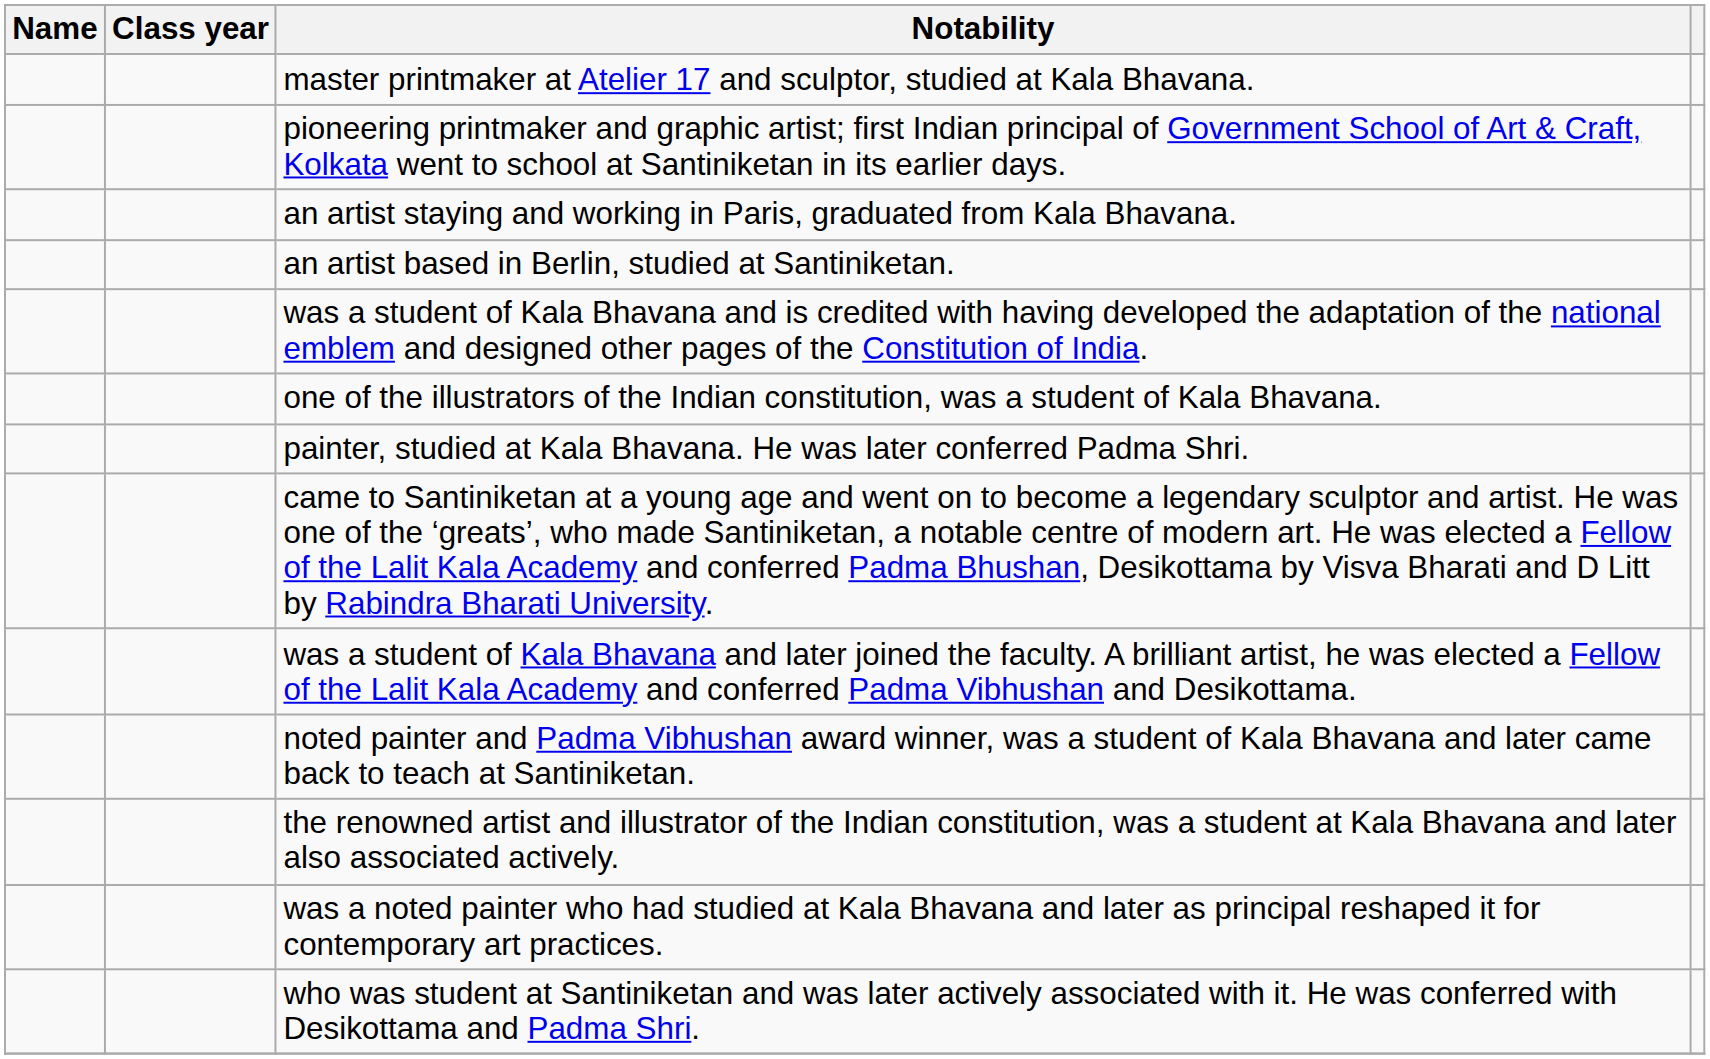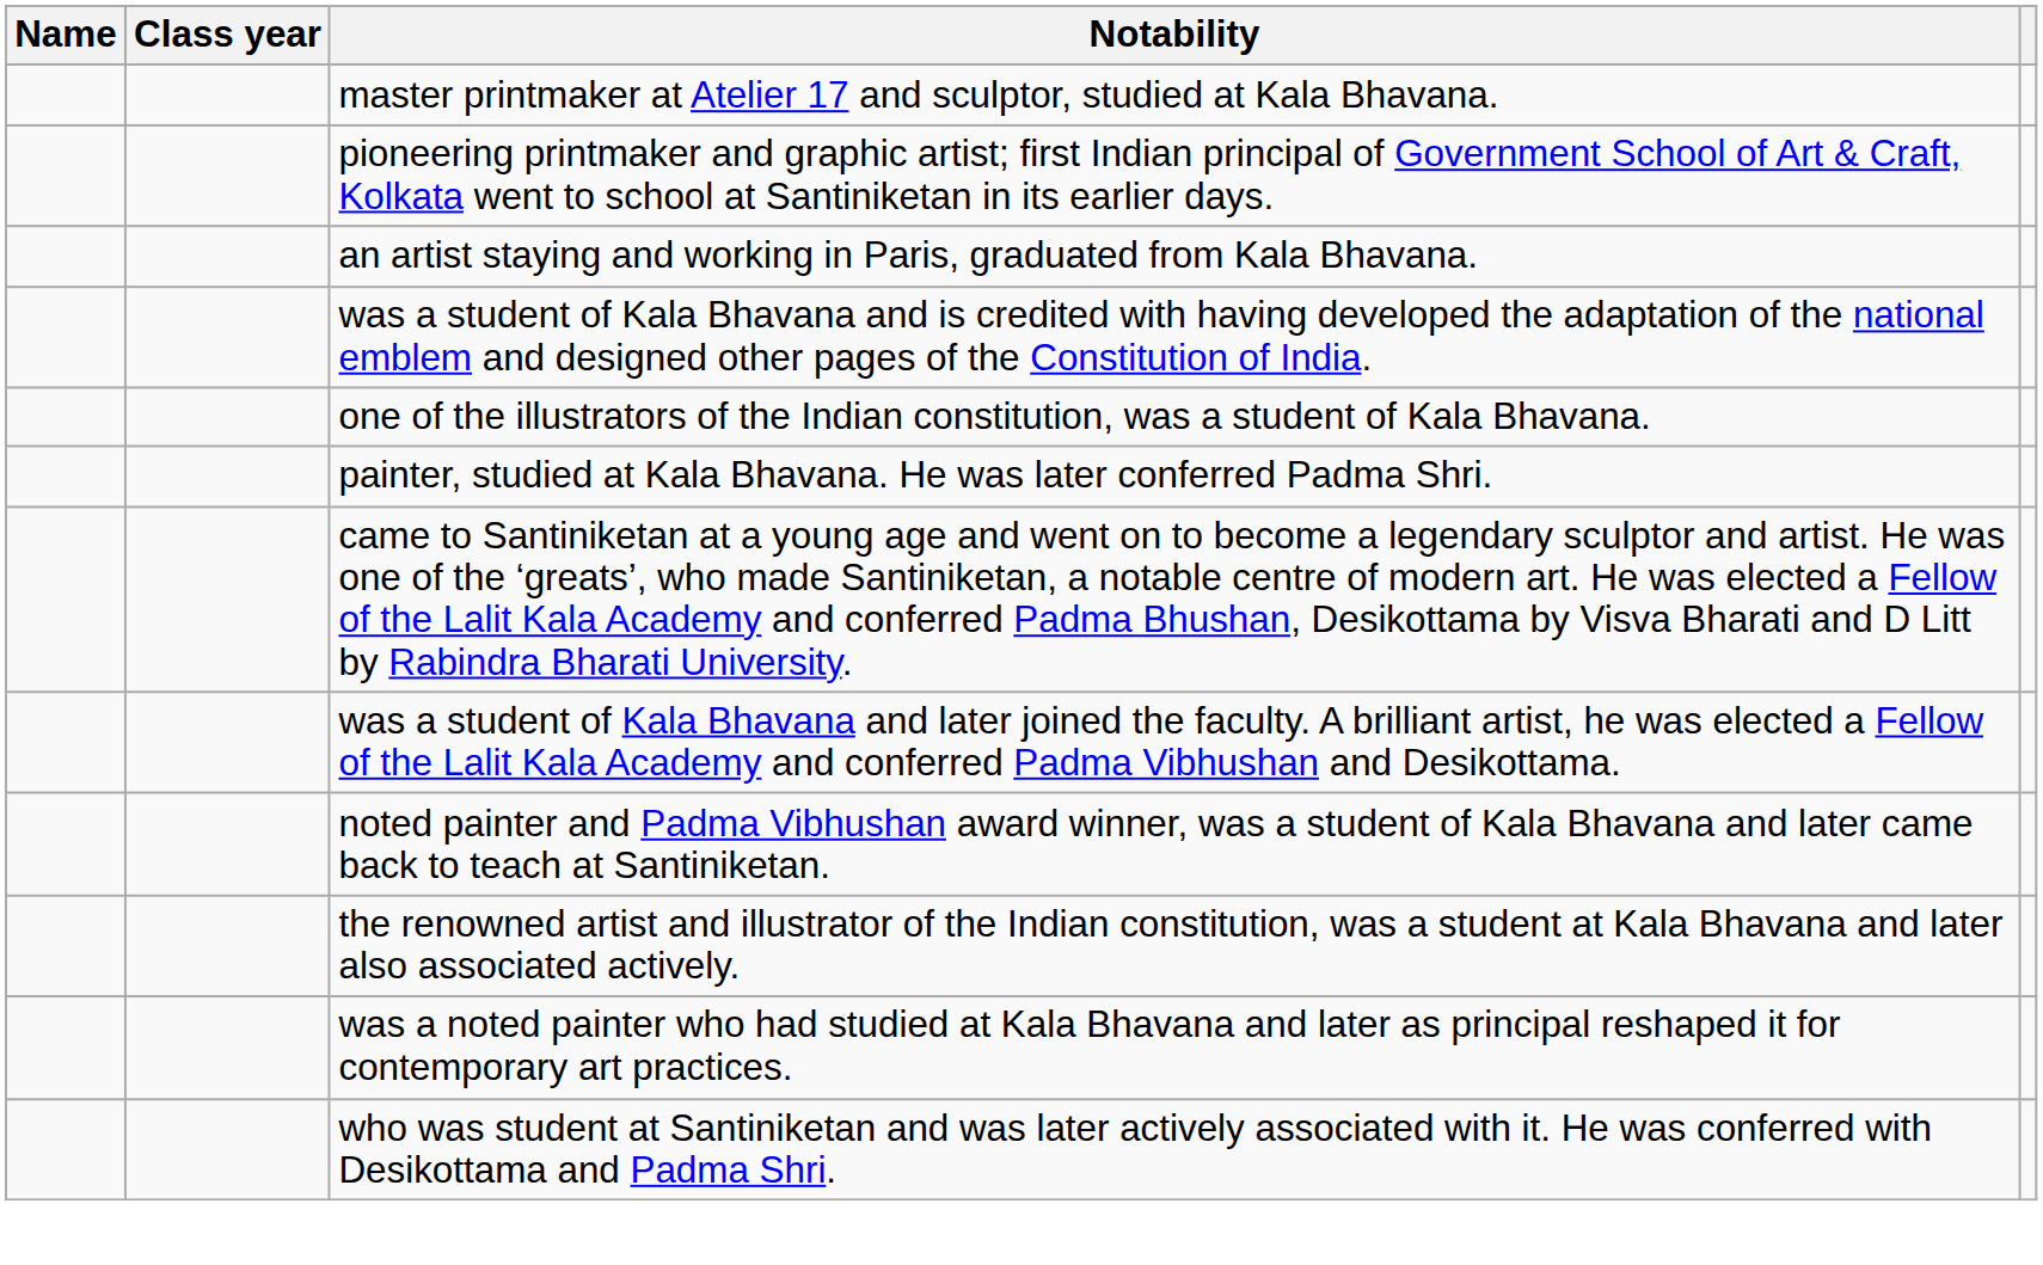 <table class="wikitable sortable">
 <tr>
 <th>Name</th>
 <th data-sort-type="isoDate">Class year</th>
 <th class="unsortable">Notability</th>
 <th class="unsortable"></th>
 </tr>
 <tr>
 <td></td>
 <td style="text-align:center;"></td>
 <td>master printmaker at <a href='#'>Atelier 17</a> and sculptor, studied at Kala Bhavana.</td>
 <td style="text-align:center;"></td>
 </tr>
 <tr>
 <td></td>
 <td style="text-align:center;"></td>
 <td>pioneering printmaker and graphic artist; first Indian principal of <a href='#'>Government School of Art & Craft, Kolkata</a> went to school at Santiniketan in its earlier days.</td>
 <td style="text-align:center;"></td>
 </tr>
 <tr>
 <td></td>
 <td style="text-align:center;"></td>
 <td>an artist staying and working in Paris, graduated from Kala Bhavana.</td>
-<td style="text-align:center;"></td>
-</tr>
-<tr>
-<td></td>
-<td style="text-align:center;"></td>
-<td>an artist based in Berlin, studied at Santiniketan.</td>
 <td style="text-align:center;"></td>
 </tr>
 <tr>
 <td></td>
 <td style="text-align:center;"></td>
 <td>was a student of Kala Bhavana and is credited with having developed the adaptation of the <a href='#'>national emblem</a> and designed other pages of the <a href='#'>Constitution of India</a>.</td>
 <td style="text-align:center;"></td>
 </tr>
 <tr>
 <td></td>
 <td style="text-align:center;"></td>
 <td>one of the illustrators of the Indian constitution, was a student of Kala Bhavana.</td>
 <td style="text-align:center;"></td>
 </tr>
 <tr>
 <td></td>
 <td style="text-align:center;"></td>
 <td>painter, studied at Kala Bhavana. He was later conferred Padma Shri.</td>
 <td style="text-align:center;"></td>
 </tr>
 <tr>
 <td></td>
 <td style="text-align:center;"></td>
 <td>came to Santiniketan at a young age and went on to become a legendary sculptor and artist. He was one of the ‘greats’, who made Santiniketan, a notable centre of modern art. He was elected a <a href='#'>Fellow of the Lalit Kala Academy</a> and conferred <a href='#'>Padma Bhushan</a>, Desikottama by Visva Bharati and D Litt by <a href='#'>Rabindra Bharati University</a>.</td>
 <td style="text-align:center;"></td>
 </tr>
 <tr>
 <td></td>
 <td style="text-align:center;"></td>
 <td>was a student of <a href='#'>Kala Bhavana</a> and later joined the faculty. A brilliant artist, he was elected a <a href='#'>Fellow of the Lalit Kala Academy</a> and conferred <a href='#'>Padma Vibhushan</a> and Desikottama.</td>
 <td style="text-align:center;"></td>
 </tr>
 <tr>
 <td></td>
 <td style="text-align:center;"></td>
 <td>noted painter and <a href='#'>Padma Vibhushan</a> award winner, was a student of Kala Bhavana and later came back to teach at Santiniketan.</td>
 <td style="text-align:center;"></td>
 </tr>
 <tr>
 <td></td>
 <td style="text-align:center;"></td>
 <td>the renowned artist and illustrator of the Indian constitution, was a student at Kala Bhavana and later also associated actively.</td>
 <td style="text-align:center;"></td>
 </tr>
 <tr>
 <td></td>
 <td style="text-align:center;"></td>
 <td>was a noted painter who had studied at Kala Bhavana and later as principal reshaped it for contemporary art practices.</td>
 <td style="text-align:center;"></td>
 </tr>
 <tr>
 <td></td>
 <td style="text-align:center;"></td>
 <td>who was student at Santiniketan and was later actively associated with it. He was conferred with Desikottama and <a href='#'>Padma Shri</a>.</td>
 <td style="text-align:center;"></td>
 </tr>
 <tr>
 </tr>
 </table>
